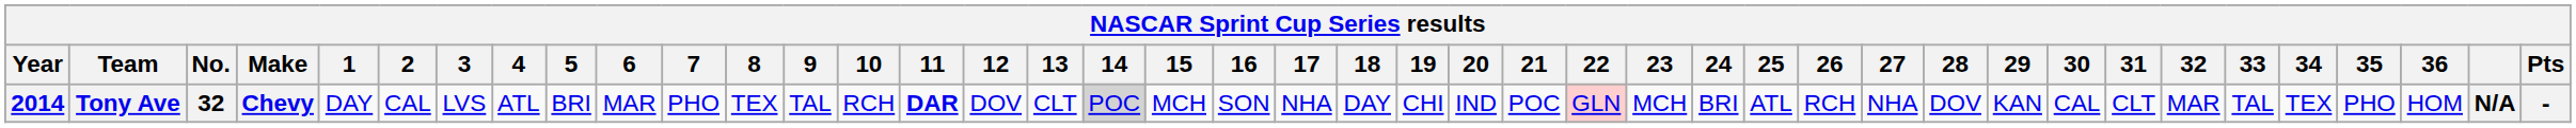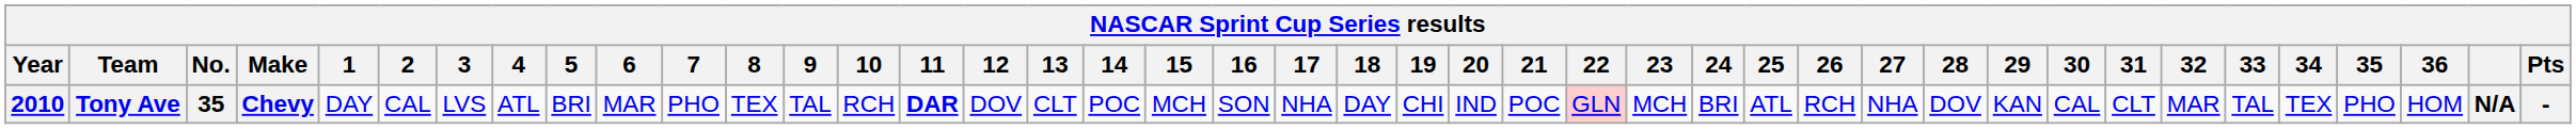 <table class="wikitable" style="text-align:center; font-size:75%">
 <tr>
 <th colspan=45><a href='#'>NASCAR Sprint Cup Series</a> results</th>
 </tr>
 <tr>
 <th>Year</th>
 <th>Team</th>
 <th>No.</th>
 <th>Make</th>
 <th>1</th>
 <th>2</th>
 <th>3</th>
 <th>4</th>
 <th>5</th>
 <th>6</th>
 <th>7</th>
 <th>8</th>
 <th>9</th>
 <th>10</th>
 <th>11</th>
 <th>12</th>
 <th>13</th>
 <th>14</th>
 <th>15</th>
 <th>16</th>
 <th>17</th>
 <th>18</th>
 <th>19</th>
 <th>20</th>
 <th>21</th>
 <th>22</th>
 <th>23</th>
 <th>24</th>
 <th>25</th>
 <th>26</th>
 <th>27</th>
 <th>28</th>
 <th>29</th>
 <th>30</th>
 <th>31</th>
 <th>32</th>
 <th>33</th>
 <th>34</th>
 <th>35</th>
 <th>36</th>
 <th></th>
 <th>Pts</th>
 </tr>
 <tr>
-<th><a href='#'>2014</a></th>
+<th><a href='#'>2010</a></th>
 <th><a href='#'>Tony Ave</a></th>
-<th>32</th>
+<th>35</th>
 <th><a href='#'>Chevy</a></th>
 <td><a href='#'>DAY</a></td>
 <td><a href='#'>CAL</a></td>
 <td><a href='#'>LVS</a></td>
 <td><a href='#'>ATL</a></td>
 <td><a href='#'>BRI</a></td>
 <td><a href='#'>MAR</a></td>
 <td><a href='#'>PHO</a></td>
 <td><a href='#'>TEX</a></td>
 <td><a href='#'>TAL</a></td>
 <td><a href='#'>RCH</a></td>
 <td><strong><a href='#'>DAR</a></strong></td>
 <td><a href='#'>DOV</a></td>
 <td><a href='#'>CLT</a></td>
-<td style="background: lightgrey;"><a href='#'>POC</a></td>
+<td><a href='#'>POC</a></td>
 <td><a href='#'>MCH</a></td>
 <td><a href='#'>SON</a></td>
 <td><a href='#'>NHA</a></td>
 <td><a href='#'>DAY</a></td>
 <td><a href='#'>CHI</a></td>
 <td><a href='#'>IND</a></td>
 <td><a href='#'>POC</a></td>
 <td style="background:#FFCFCF;"><a href='#'>GLN</a><br></td>
 <td><a href='#'>MCH</a></td>
 <td><a href='#'>BRI</a></td>
 <td><a href='#'>ATL</a></td>
 <td><a href='#'>RCH</a></td>
 <td><a href='#'>NHA</a></td>
 <td><a href='#'>DOV</a></td>
 <td><a href='#'>KAN</a></td>
 <td><a href='#'>CAL</a></td>
 <td><a href='#'>CLT</a></td>
 <td><a href='#'>MAR</a></td>
 <td><a href='#'>TAL</a></td>
 <td><a href='#'>TEX</a></td>
 <td><a href='#'>PHO</a></td>
 <td><a href='#'>HOM</a></td>
 <th>N/A</th>
 <th>-</th>
 </tr>
 </table>
